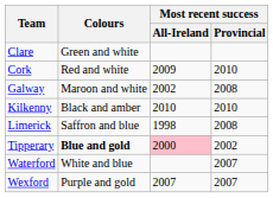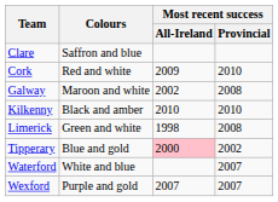 <table class="wikitable">
 <tr>
 <th rowspan=2>Team</th>
 <th rowspan=2>Colours</th>
 <th colspan=3>Most recent success</th>
 </tr>
 <tr>
 <th>All-Ireland</th>
 <th>Provincial</th>
 </tr>
 <tr>
 <td><a href='#'>Clare</a></td>
-<td>Green and white</td>
+<td>Saffron and blue</td>
 <td></td>
 <td></td>
 </tr>
 <tr>
 <td><a href='#'>Cork</a></td>
 <td>Red and white</td>
 <td>2009</td>
 <td>2010</td>
 </tr>
 <tr>
 <td><a href='#'>Galway</a></td>
 <td>Maroon and white</td>
 <td>2002</td>
 <td>2008</td>
 </tr>
 <tr>
 <td><a href='#'>Kilkenny</a></td>
 <td>Black and amber</td>
 <td>2010</td>
 <td>2010</td>
 </tr>
 <tr>
 <td><a href='#'>Limerick</a></td>
-<td>Saffron and blue</td>
+<td>Green and white</td>
 <td>1998</td>
 <td>2008</td>
 </tr>
 <tr>
 <td><a href='#'>Tipperary</a></td>
-<td><strong>Blue and gold</strong></td>
+<td>Blue and gold</td>
 <td style="background: pink;">2000</td>
 <td>2002</td>
 </tr>
 <tr>
 <td><a href='#'>Waterford</a></td>
 <td>White and blue</td>
 <td></td>
 <td>2007</td>
 </tr>
 <tr>
 <td><a href='#'>Wexford</a></td>
 <td>Purple and gold</td>
 <td>2007</td>
 <td>2007</td>
 </tr>
 </table>
